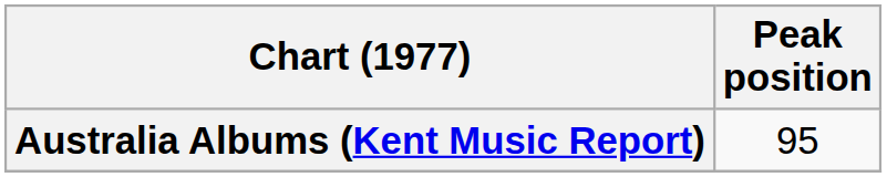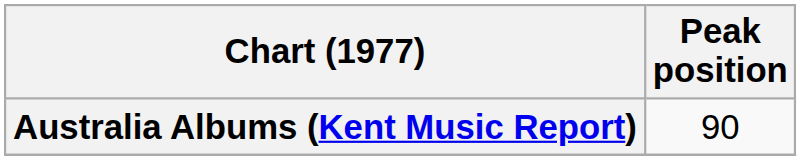 <table class="wikitable sortable plainrowheaders" style="text-align:center">
 <tr>
 <th scope="col">Chart (1977)</th>
 <th scope="col">Peak<br>position</th>
 </tr>
 <tr>
 <th scope="row">Australia Albums (<a href='#'>Kent Music Report</a>)</th>
-<td>95</td>
+<td>90</td>
 </tr>
 <tr>
 </tr>
 <tr>
 </tr>
 <tr>
 </tr>
 <tr>
 </tr>
 </table>
